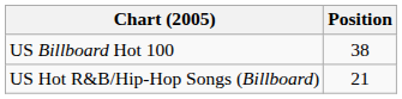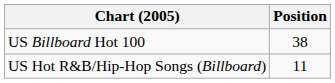 <table class="wikitable sortable">
 <tr>
 <th>Chart (2005)</th>
 <th>Position</th>
 </tr>
 <tr>
 <td>US <em>Billboard</em> Hot 100</td>
 <td align="center">38</td>
 </tr>
 <tr>
 <td>US Hot R&B/Hip-Hop Songs (<em>Billboard</em>)</td>
-<td align="center">21</td>
+<td align="center">11</td>
 </tr>
 </table>
